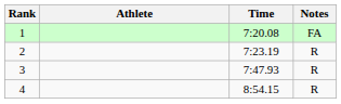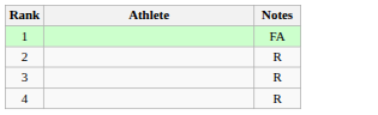 <table class=wikitable style="text-align:center">
 <tr>
 <th width=40>Rank</th>
 <th width=250>Athlete</th>
-<th width=80>Time</th>
 <th width=50>Notes</th>
 </tr>
 <tr bgcolor="ccffcc">
 <td>1</td>
 <td align=left></td>
-<td>7:20.08</td>
 <td>FA</td>
 </tr>
 <tr>
 <td>2</td>
 <td align=left></td>
-<td>7:23.19</td>
 <td>R</td>
 </tr>
 <tr>
 <td>3</td>
 <td align=left></td>
-<td>7:47.93</td>
 <td>R</td>
 </tr>
 <tr>
 <td>4</td>
 <td align=left></td>
-<td>8:54.15</td>
 <td>R</td>
 </tr>
 </table>
